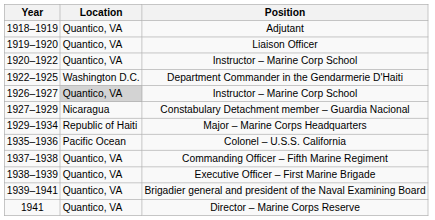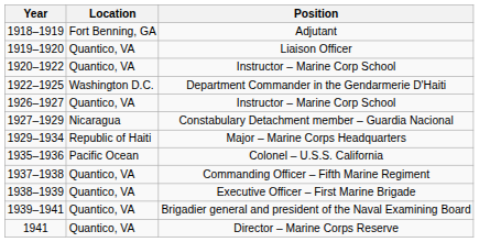 <table class="wikitable sortable" style="text-align:center">
 <tr>
 <th>Year</th>
 <th>Location</th>
 <th>Position</th>
 </tr>
 <tr>
 <td>1918–1919</td>
-<td style="text-align:left">Quantico, VA</td>
+<td style="text-align:left">Fort Benning, GA</td>
 <td>Adjutant</td>
 </tr>
 <tr>
 <td>1919–1920</td>
 <td style="text-align:left">Quantico, VA</td>
 <td>Liaison Officer</td>
 </tr>
 <tr>
 <td>1920–1922</td>
 <td style="text-align:left">Quantico, VA</td>
 <td>Instructor – Marine Corp School</td>
 </tr>
 <tr>
 <td>1922–1925</td>
 <td style="text-align:left">Washington D.C.</td>
 <td>Department Commander in the Gendarmerie D'Haiti</td>
 </tr>
 <tr>
 <td>1926–1927</td>
-<td style="background: lightgrey; text-align:left">Quantico, VA</td>
+<td style="text-align:left">Quantico, VA</td>
 <td>Instructor – Marine Corp School</td>
 </tr>
 <tr>
 <td>1927–1929</td>
 <td style="text-align:left">Nicaragua</td>
 <td>Constabulary Detachment member – Guardia Nacional</td>
 </tr>
 <tr>
 <td>1929–1934</td>
 <td style="text-align:left">Republic of Haiti</td>
 <td>Major – Marine Corps Headquarters</td>
 </tr>
 <tr>
 <td>1935–1936</td>
 <td style="text-align:left">Pacific Ocean</td>
 <td>Colonel – U.S.S. California</td>
 </tr>
 <tr>
 <td>1937–1938</td>
 <td style="text-align:left">Quantico, VA</td>
 <td>Commanding Officer – Fifth Marine Regiment</td>
 </tr>
 <tr>
 <td>1938–1939</td>
 <td style="text-align:left">Quantico, VA</td>
 <td>Executive Officer – First Marine Brigade</td>
 </tr>
 <tr>
 <td>1939–1941</td>
 <td style="text-align:left">Quantico, VA</td>
 <td>Brigadier general and president of the Naval Examining Board</td>
 </tr>
 <tr>
 <td>1941</td>
 <td style="text-align:left">Quantico, VA</td>
 <td>Director – Marine Corps Reserve</td>
 </tr>
 </table>
